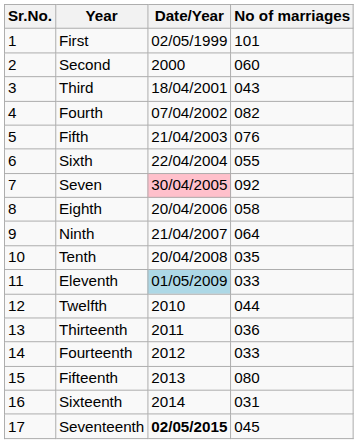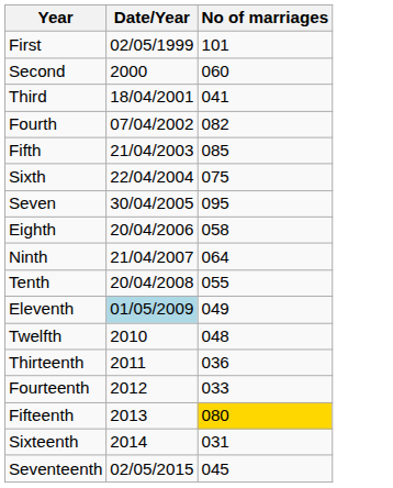 <table class="wikitable">
 <tr>
-<th>Sr.No.</th>
 <th>Year</th>
 <th>Date/Year</th>
 <th>No of marriages</th>
 </tr>
 <tr>
-<td>1</td>
 <td>First</td>
 <td>02/05/1999</td>
 <td>101</td>
 </tr>
 <tr>
-<td>2</td>
 <td>Second</td>
 <td>2000</td>
 <td>060</td>
 </tr>
 <tr>
-<td>3</td>
 <td>Third</td>
 <td>18/04/2001</td>
-<td>043</td>
+<td>041</td>
 </tr>
 <tr>
-<td>4</td>
 <td>Fourth</td>
 <td>07/04/2002</td>
 <td>082</td>
 </tr>
 <tr>
-<td>5</td>
 <td>Fifth</td>
 <td>21/04/2003</td>
-<td>076</td>
+<td>085</td>
 </tr>
 <tr>
-<td>6</td>
 <td>Sixth</td>
 <td>22/04/2004</td>
-<td>055</td>
+<td>075</td>
 </tr>
 <tr>
-<td>7</td>
 <td>Seven</td>
-<td style="background: pink;">30/04/2005</td>
-<td>092</td>
+<td>30/04/2005</td>
+<td>095</td>
 </tr>
 <tr>
-<td>8</td>
 <td>Eighth</td>
 <td>20/04/2006</td>
 <td>058</td>
 </tr>
 <tr>
-<td>9</td>
 <td>Ninth</td>
 <td>21/04/2007</td>
 <td>064</td>
 </tr>
 <tr>
-<td>10</td>
 <td>Tenth</td>
 <td>20/04/2008</td>
-<td>035</td>
+<td>055</td>
 </tr>
 <tr>
-<td>11</td>
 <td>Eleventh</td>
 <td style="background: lightblue;">01/05/2009</td>
-<td>033</td>
+<td>049</td>
 </tr>
 <tr>
-<td>12</td>
 <td>Twelfth</td>
 <td>2010</td>
-<td>044</td>
+<td>048</td>
 </tr>
 <tr>
-<td>13</td>
 <td>Thirteenth</td>
 <td>2011</td>
 <td>036</td>
 </tr>
 <tr>
-<td>14</td>
 <td>Fourteenth</td>
 <td>2012</td>
 <td>033</td>
 </tr>
 <tr>
-<td>15</td>
 <td>Fifteenth</td>
 <td>2013</td>
-<td>080</td>
+<td style="background: gold;">080</td>
 </tr>
 <tr>
-<td>16</td>
 <td>Sixteenth</td>
 <td>2014</td>
 <td>031</td>
 </tr>
 <tr>
-<td>17</td>
 <td>Seventeenth</td>
-<td><strong>02/05/2015</strong></td>
+<td>02/05/2015</td>
 <td>045</td>
 </tr>
 </table>
